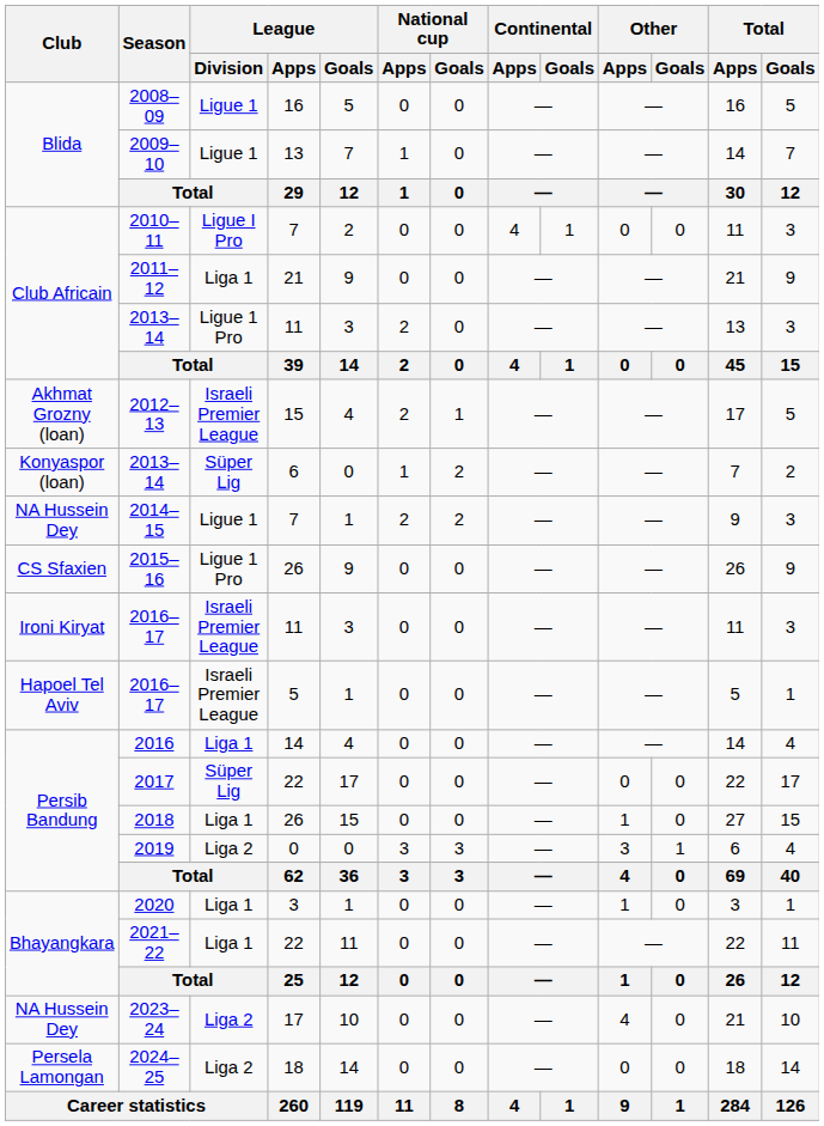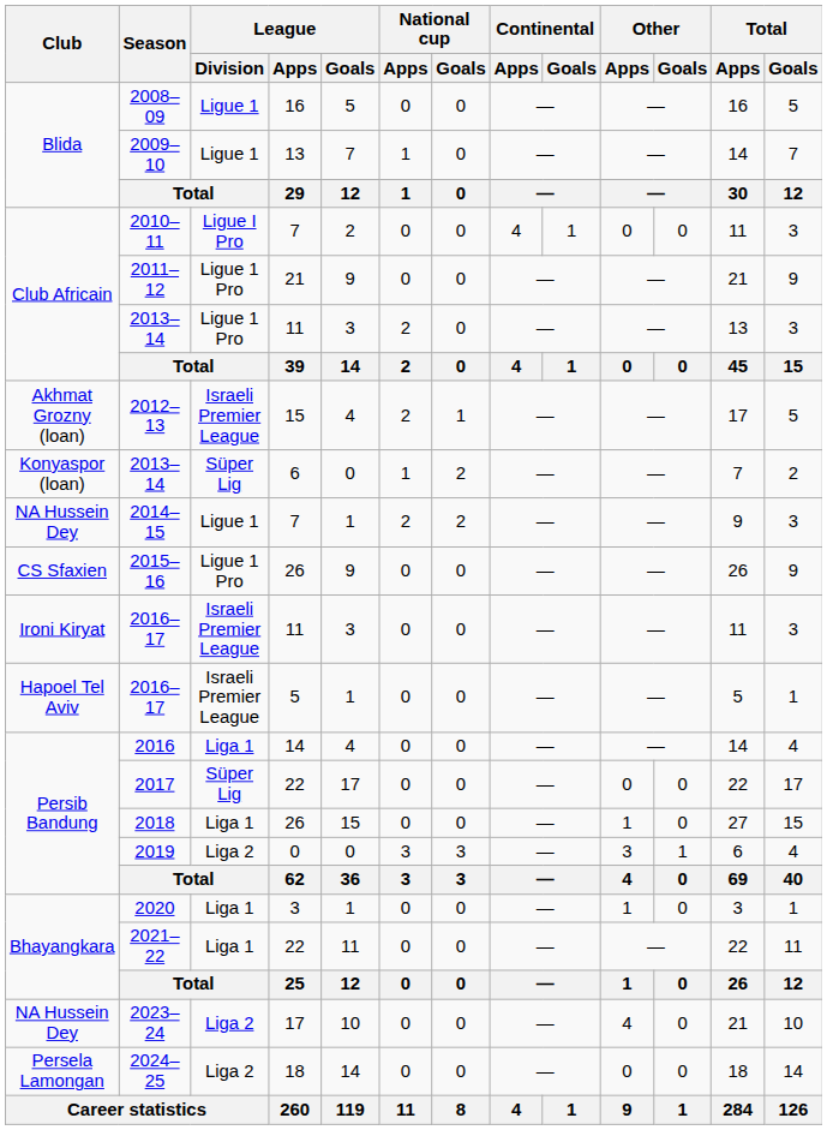 <table class="wikitable" style="text-align:center">
 <tr>
 <th rowspan="2">Club</th>
 <th rowspan="2">Season</th>
 <th colspan="3">League</th>
 <th colspan="2">National cup</th>
 <th colspan="2">Continental</th>
 <th colspan="2">Other</th>
 <th colspan="2">Total</th>
 </tr>
 <tr>
 <th>Division</th>
 <th>Apps</th>
 <th>Goals</th>
 <th>Apps</th>
 <th>Goals</th>
 <th>Apps</th>
 <th>Goals</th>
 <th>Apps</th>
 <th>Goals</th>
 <th>Apps</th>
 <th>Goals</th>
 </tr>
 <tr>
 <td rowspan="3"><a href='#'>Blida</a></td>
 <td><a href='#'>2008–09</a></td>
 <td><a href='#'>Ligue 1</a></td>
 <td>16</td>
 <td>5</td>
 <td>0</td>
 <td>0</td>
 <td colspan="2">—</td>
 <td colspan="2">—</td>
 <td>16</td>
 <td>5</td>
 </tr>
 <tr>
 <td><a href='#'>2009–10</a></td>
 <td>Ligue 1</td>
 <td>13</td>
 <td>7</td>
 <td>1</td>
 <td>0</td>
 <td colspan="2">—</td>
 <td colspan="2">—</td>
 <td>14</td>
 <td>7</td>
 </tr>
 <tr>
 <th colspan="2">Total</th>
 <th>29</th>
 <th>12</th>
 <th>1</th>
 <th>0</th>
 <th colspan="2">—</th>
 <th colspan="2">—</th>
 <th>30</th>
 <th>12</th>
 </tr>
 <tr>
 <td rowspan="4"><a href='#'>Club Africain</a></td>
 <td><a href='#'>2010–11</a></td>
 <td><a href='#'>Ligue I Pro</a></td>
 <td>7</td>
 <td>2</td>
 <td>0</td>
 <td>0</td>
 <td>4</td>
 <td>1</td>
 <td>0</td>
 <td>0</td>
 <td>11</td>
 <td>3</td>
 </tr>
 <tr>
 <td><a href='#'>2011–12</a></td>
-<td>Liga 1</td>
+<td>Ligue 1 Pro</td>
 <td>21</td>
 <td>9</td>
 <td>0</td>
 <td>0</td>
 <td colspan="2">—</td>
 <td colspan="2">—</td>
 <td>21</td>
 <td>9</td>
 </tr>
 <tr>
 <td><a href='#'>2013–14</a></td>
 <td>Ligue 1 Pro</td>
 <td>11</td>
 <td>3</td>
 <td>2</td>
 <td>0</td>
 <td colspan="2">—</td>
 <td colspan="2">—</td>
 <td>13</td>
 <td>3</td>
 </tr>
 <tr>
 <th colspan="2">Total</th>
 <th>39</th>
 <th>14</th>
 <th>2</th>
 <th>0</th>
 <th>4</th>
 <th>1</th>
 <th>0</th>
 <th>0</th>
 <th>45</th>
 <th>15</th>
 </tr>
 <tr>
 <td><a href='#'>Akhmat Grozny</a> (loan)</td>
 <td><a href='#'>2012–13</a></td>
 <td><a href='#'>Israeli Premier League</a></td>
 <td>15</td>
 <td>4</td>
 <td>2</td>
 <td>1</td>
 <td colspan="2">—</td>
 <td colspan="2">—</td>
 <td>17</td>
 <td>5</td>
 </tr>
 <tr>
 <td><a href='#'>Konyaspor</a> (loan)</td>
 <td><a href='#'>2013–14</a></td>
 <td><a href='#'>Süper Lig</a></td>
 <td>6</td>
 <td>0</td>
 <td>1</td>
 <td>2</td>
 <td colspan="2">—</td>
 <td colspan="2">—</td>
 <td>7</td>
 <td>2</td>
 </tr>
 <tr>
 <td><a href='#'>NA Hussein Dey</a></td>
 <td><a href='#'>2014–15</a></td>
 <td>Ligue 1</td>
 <td>7</td>
 <td>1</td>
 <td>2</td>
 <td>2</td>
 <td colspan="2">—</td>
 <td colspan="2">—</td>
 <td>9</td>
 <td>3</td>
 </tr>
 <tr>
 <td><a href='#'>CS Sfaxien</a></td>
 <td><a href='#'>2015–16</a></td>
 <td>Ligue 1 Pro</td>
 <td>26</td>
 <td>9</td>
 <td>0</td>
 <td>0</td>
 <td colspan="2">—</td>
 <td colspan="2">—</td>
 <td>26</td>
 <td>9</td>
 </tr>
 <tr>
 <td><a href='#'>Ironi Kiryat</a></td>
 <td><a href='#'>2016–17</a></td>
 <td><a href='#'>Israeli Premier League</a></td>
 <td>11</td>
 <td>3</td>
 <td>0</td>
 <td>0</td>
 <td colspan="2">—</td>
 <td colspan="2">—</td>
 <td>11</td>
 <td>3</td>
 </tr>
 <tr>
 <td><a href='#'>Hapoel Tel Aviv</a></td>
 <td><a href='#'>2016–17</a></td>
 <td>Israeli Premier League</td>
 <td>5</td>
 <td>1</td>
 <td>0</td>
 <td>0</td>
 <td colspan="2">—</td>
 <td colspan="2">—</td>
 <td>5</td>
 <td>1</td>
 </tr>
 <tr>
 <td rowspan="5"><a href='#'>Persib Bandung</a></td>
 <td><a href='#'>2016</a></td>
 <td><a href='#'>Liga 1</a></td>
 <td>14</td>
 <td>4</td>
 <td>0</td>
 <td>0</td>
 <td colspan="2">—</td>
 <td colspan="2">—</td>
 <td>14</td>
 <td>4</td>
 </tr>
 <tr>
 <td><a href='#'>2017</a></td>
 <td><a href='#'>Süper Lig</a></td>
 <td>22</td>
 <td>17</td>
 <td>0</td>
 <td>0</td>
 <td colspan="2">—</td>
 <td>0</td>
 <td>0</td>
 <td>22</td>
 <td>17</td>
 </tr>
 <tr>
 <td><a href='#'>2018</a></td>
 <td>Liga 1</td>
 <td>26</td>
 <td>15</td>
 <td>0</td>
 <td>0</td>
 <td colspan="2">—</td>
 <td>1</td>
 <td>0</td>
 <td>27</td>
 <td>15</td>
 </tr>
 <tr>
 <td><a href='#'>2019</a></td>
 <td>Liga 2</td>
 <td>0</td>
 <td>0</td>
 <td>3</td>
 <td>3</td>
 <td colspan="2">—</td>
 <td>3</td>
 <td>1</td>
 <td>6</td>
 <td>4</td>
 </tr>
 <tr>
 <th colspan="2">Total</th>
 <th>62</th>
 <th>36</th>
 <th>3</th>
 <th>3</th>
 <th colspan="2">—</th>
 <th>4</th>
 <th>0</th>
 <th>69</th>
 <th>40</th>
 </tr>
 <tr>
 <td rowspan="3"><a href='#'>Bhayangkara</a></td>
 <td><a href='#'>2020</a></td>
 <td>Liga 1</td>
 <td>3</td>
 <td>1</td>
 <td>0</td>
 <td>0</td>
 <td colspan="2">—</td>
 <td>1</td>
 <td>0</td>
 <td>3</td>
 <td>1</td>
 </tr>
 <tr>
 <td><a href='#'>2021–22</a></td>
 <td>Liga 1</td>
 <td>22</td>
 <td>11</td>
 <td>0</td>
 <td>0</td>
 <td colspan="2">—</td>
 <td colspan="2">—</td>
 <td>22</td>
 <td>11</td>
 </tr>
 <tr>
 <th colspan="2">Total</th>
 <th>25</th>
 <th>12</th>
 <th>0</th>
 <th>0</th>
 <th colspan="2">—</th>
 <th>1</th>
 <th>0</th>
 <th>26</th>
 <th>12</th>
 </tr>
 <tr>
 <td><a href='#'>NA Hussein Dey</a></td>
 <td><a href='#'>2023–24</a></td>
 <td><a href='#'>Liga 2</a></td>
 <td>17</td>
 <td>10</td>
 <td>0</td>
 <td>0</td>
 <td colspan="2">—</td>
 <td>4</td>
 <td>0</td>
 <td>21</td>
 <td>10</td>
 </tr>
 <tr>
 <td><a href='#'>Persela Lamongan</a></td>
 <td><a href='#'>2024–25</a></td>
 <td>Liga 2</td>
 <td>18</td>
 <td>14</td>
 <td>0</td>
 <td>0</td>
 <td colspan="2">—</td>
 <td>0</td>
 <td>0</td>
 <td>18</td>
 <td>14</td>
 </tr>
 <tr>
 <th colspan="3">Career statistics</th>
 <th>260</th>
 <th>119</th>
 <th>11</th>
 <th>8</th>
 <th>4</th>
 <th>1</th>
 <th>9</th>
 <th>1</th>
 <th>284</th>
 <th>126</th>
 </tr>
 </table>
